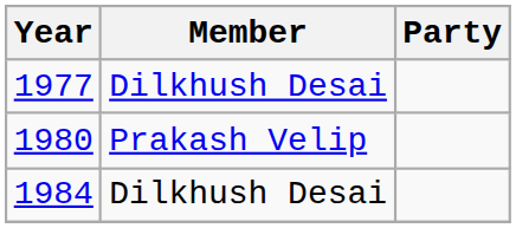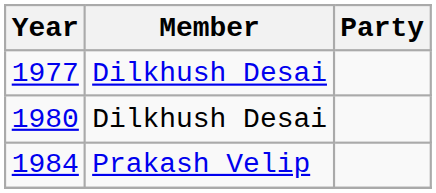 <table class="wikitable sortable">
 <tr>
 <th>Year</th>
 <th>Member</th>
 <th colspan="2">Party</th>
 </tr>
 <tr>
 <td><a href='#'>1977</a></td>
 <td><a href='#'>Dilkhush Desai</a></td>
 <td></td>
 </tr>
 <tr>
 <td><a href='#'>1980</a></td>
-<td><a href='#'>Prakash Velip</a></td>
+<td>Dilkhush Desai</td>
 <td></td>
 </tr>
 <tr>
 <td><a href='#'>1984</a></td>
-<td>Dilkhush Desai</td>
+<td><a href='#'>Prakash Velip</a></td>
 <td></td>
 </tr>
 <tr>
 </tr>
 </table>
